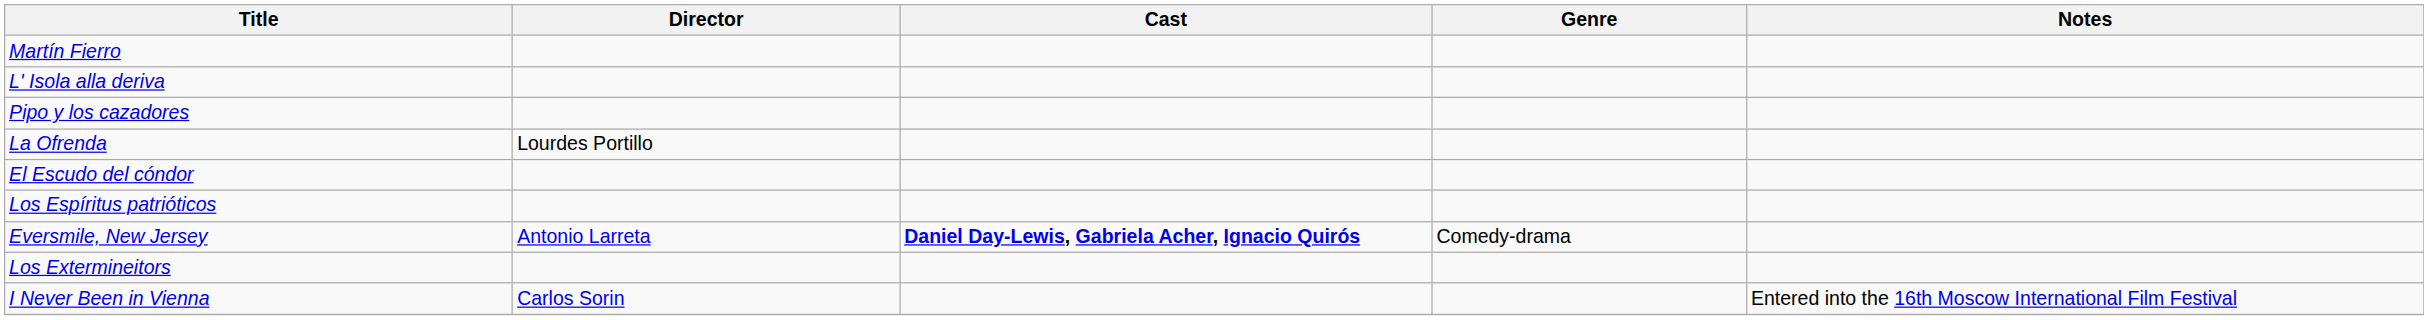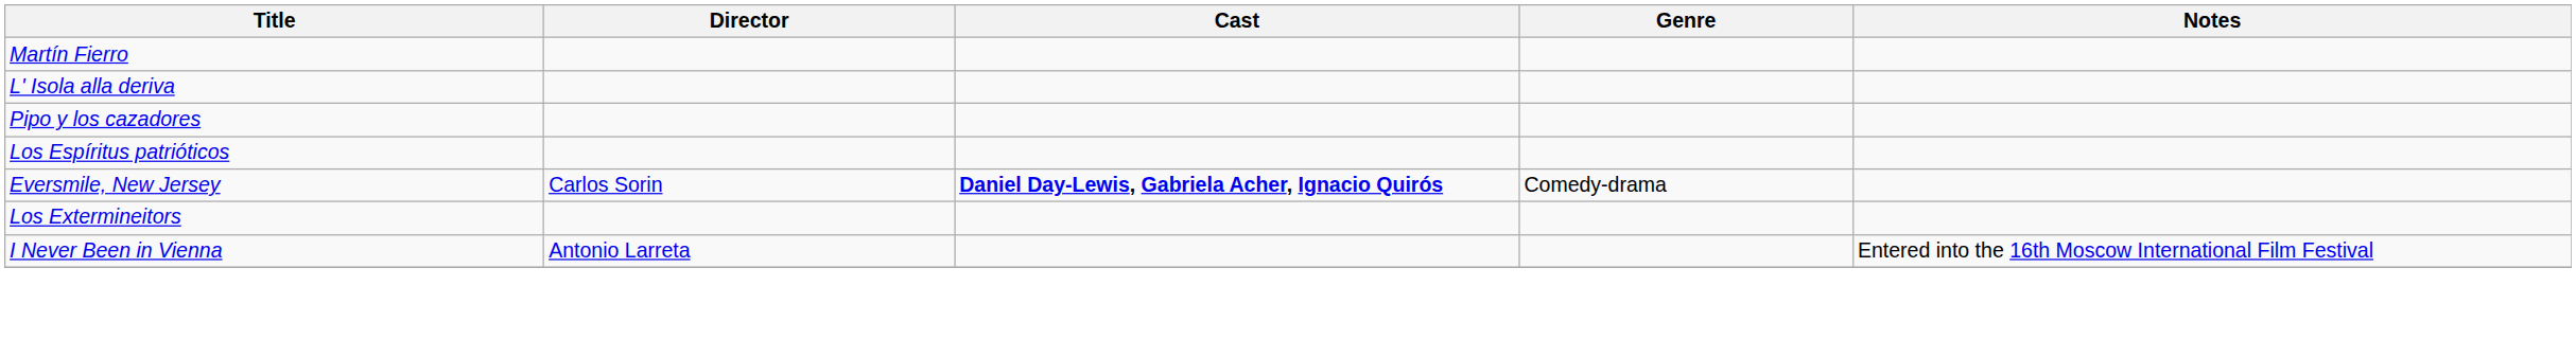 <table class="wikitable" width= "100%">
 <tr>
 <th width=21%>Title</th>
 <th width=16%>Director</th>
 <th width=22%>Cast</th>
 <th width=13%>Genre</th>
 <th width=28%>Notes</th>
 </tr>
 <tr>
 <td><em><a href='#'>Martín Fierro</a></em></td>
 <td></td>
 <td></td>
 <td></td>
 <td></td>
 </tr>
 <tr>
 <td><em><a href='#'>L' Isola alla deriva</a></em></td>
 <td></td>
 <td></td>
 <td></td>
 <td></td>
 </tr>
 <tr>
 <td><em><a href='#'>Pipo y los cazadores</a></em></td>
 <td></td>
 <td></td>
 <td></td>
 <td></td>
 </tr>
 <tr>
-<td><em><a href='#'>La Ofrenda</a></em></td>
-<td>Lourdes Portillo</td>
-<td></td>
-<td></td>
-<td></td>
-</tr>
-<tr>
-<td><em><a href='#'>El Escudo del cóndor</a></em></td>
-<td></td>
-<td></td>
-<td></td>
-<td></td>
-</tr>
-<tr>
 <td><em><a href='#'>Los Espíritus patrióticos</a></em></td>
 <td></td>
 <td></td>
 <td></td>
 <td></td>
 </tr>
 <tr>
 <td><em><a href='#'>Eversmile, New Jersey</a></em></td>
-<td><a href='#'>Antonio Larreta</a></td>
+<td><a href='#'>Carlos Sorin</a></td>
 <td><strong><a href='#'>Daniel Day-Lewis</a>, <a href='#'>Gabriela Acher</a>, <a href='#'>Ignacio Quirós</a></strong></td>
 <td>Comedy-drama</td>
 <td></td>
 </tr>
 <tr>
 <td><em><a href='#'>Los Extermineitors</a></em></td>
 <td></td>
 <td></td>
 <td></td>
 <td></td>
 </tr>
 <tr>
 <td><em><a href='#'>I Never Been in Vienna</a></em></td>
-<td><a href='#'>Carlos Sorin</a></td>
+<td><a href='#'>Antonio Larreta</a></td>
 <td></td>
 <td></td>
 <td>Entered into the <a href='#'>16th Moscow International Film Festival</a></td>
 </tr>
 <tr>
 </tr>
 </table>
